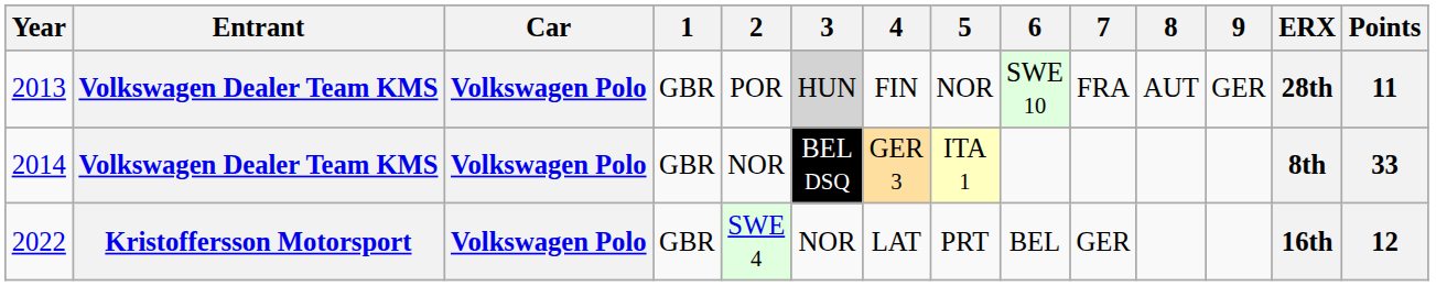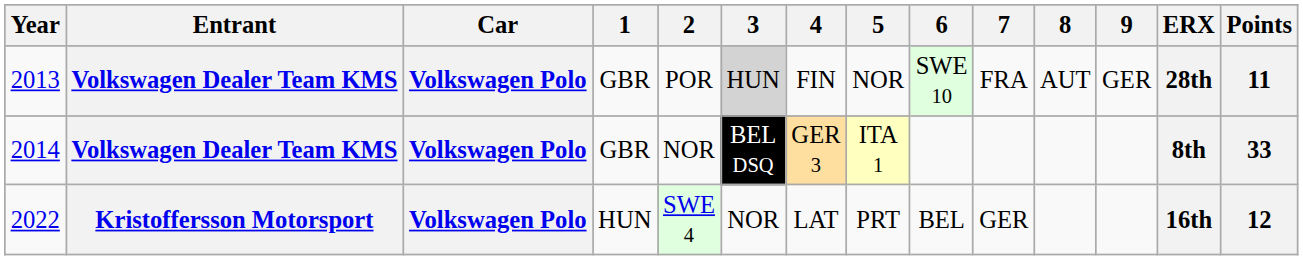 <table class="wikitable" border="1" style="text-align:center; font-size:90%;">
 <tr valign="top">
 <th>Year</th>
 <th>Entrant</th>
 <th>Car</th>
 <th>1</th>
 <th>2</th>
 <th>3</th>
 <th>4</th>
 <th>5</th>
 <th>6</th>
 <th>7</th>
 <th>8</th>
 <th>9</th>
 <th>ERX</th>
 <th>Points</th>
 </tr>
 <tr>
 <td><a href='#'>2013</a></td>
 <th><a href='#'>Volkswagen Dealer Team KMS</a></th>
 <th><a href='#'>Volkswagen Polo</a></th>
 <td>GBR</td>
 <td>POR</td>
 <td style="background: lightgrey;">HUN</td>
 <td>FIN</td>
 <td>NOR</td>
 <td style="background:#DFFFDF;">SWE<br><small>10</small></td>
 <td>FRA</td>
 <td>AUT</td>
 <td>GER</td>
 <th>28th</th>
 <th>11</th>
 </tr>
 <tr>
 <td><a href='#'>2014</a></td>
 <th><a href='#'>Volkswagen Dealer Team KMS</a></th>
 <th><a href='#'>Volkswagen Polo</a></th>
 <td>GBR</td>
 <td>NOR</td>
 <td style="background:#000000; color:white"><span>BEL<br><small>DSQ</small></span></td>
 <td style="background:#FFDF9F;">GER<br><small>3</small></td>
 <td style="background:#FFFFBF;">ITA<br><small>1</small></td>
 <td></td>
 <td></td>
 <td></td>
 <td></td>
 <th>8th</th>
 <th>33</th>
 </tr>
 <tr>
 <td><a href='#'>2022</a></td>
 <th><a href='#'>Kristoffersson Motorsport</a></th>
 <th><a href='#'>Volkswagen Polo</a></th>
-<td>GBR</td>
+<td>HUN</td>
 <td style="background:#DFFFDF;"><a href='#'>SWE</a><br><small>4</small></td>
 <td>NOR</td>
 <td>LAT</td>
 <td>PRT</td>
 <td>BEL</td>
 <td>GER</td>
 <td></td>
 <td></td>
 <th>16th</th>
 <th>12</th>
 </tr>
 </table>
